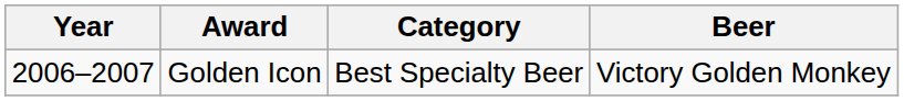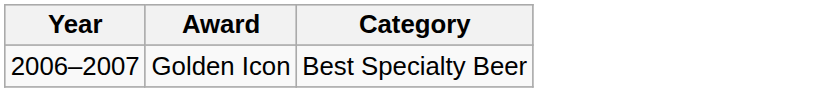 <table class="wikitable">
 <tr>
 <th>Year</th>
 <th>Award</th>
 <th>Category</th>
-<th>Beer</th>
 </tr>
 <tr>
 <td>2006–2007</td>
 <td>Golden Icon</td>
 <td>Best Specialty Beer</td>
-<td>Victory Golden Monkey</td>
 </tr>
 </table>
